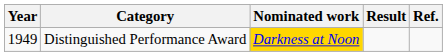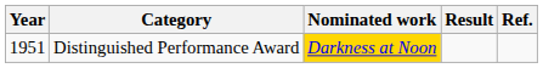 <table class="wikitable">
 <tr>
 <th>Year</th>
 <th>Category</th>
 <th>Nominated work</th>
 <th>Result</th>
 <th>Ref.</th>
 </tr>
 <tr>
-<td>1949</td>
+<td>1951</td>
 <td>Distinguished Performance Award</td>
 <td style="background: gold;"><em><a href='#'>Darkness at Noon</a></em></td>
 <td></td>
 <td align="center"></td>
 </tr>
 </table>
